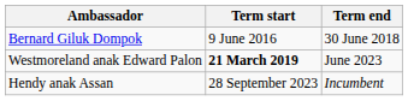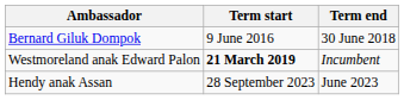 <table class=wikitable>
 <tr>
 <th>Ambassador</th>
 <th>Term start</th>
 <th>Term end</th>
 </tr>
 <tr>
 <td><a href='#'>Bernard Giluk Dompok</a></td>
 <td>9 June 2016</td>
 <td>30 June 2018</td>
 </tr>
 <tr>
 <td>Westmoreland anak Edward Palon</td>
 <td><strong>21 March 2019</strong></td>
-<td>June 2023</td>
+<td><em>Incumbent</em></td>
 </tr>
 <tr>
 <td>Hendy anak Assan</td>
 <td>28 September 2023</td>
-<td><em>Incumbent</em></td>
+<td>June 2023</td>
 </tr>
 </table>
